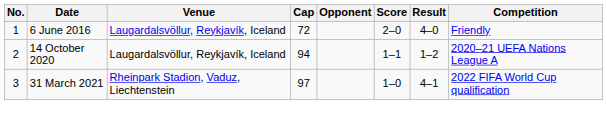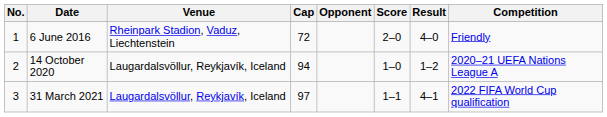 <table class="wikitable sortable">
 <tr>
 <th scope="col">No.</th>
 <th scope="col">Date</th>
 <th scope="col">Venue</th>
 <th scope="col">Cap</th>
 <th scope="col">Opponent</th>
 <th scope="col">Score</th>
 <th scope="col">Result</th>
 <th scope="col">Competition</th>
 </tr>
 <tr>
 <td align="center">1</td>
 <td>6 June 2016</td>
-<td><a href='#'>Laugardalsvöllur</a>, <a href='#'>Reykjavík</a>, Iceland</td>
+<td><a href='#'>Rheinpark Stadion</a>, <a href='#'>Vaduz</a>, Liechtenstein</td>
 <td align="center">72</td>
 <td></td>
 <td align="center">2–0</td>
 <td align="center">4–0</td>
 <td><a href='#'>Friendly</a></td>
 </tr>
 <tr>
 <td align="center">2</td>
 <td>14 October 2020</td>
 <td>Laugardalsvöllur, Reykjavík, Iceland</td>
 <td align="center">94</td>
 <td></td>
-<td align="center">1–1</td>
+<td align="center">1–0</td>
 <td align="center">1–2</td>
 <td><a href='#'>2020–21 UEFA Nations League A</a></td>
 </tr>
 <tr>
 <td align="center">3</td>
 <td>31 March 2021</td>
-<td><a href='#'>Rheinpark Stadion</a>, <a href='#'>Vaduz</a>, Liechtenstein</td>
+<td><a href='#'>Laugardalsvöllur</a>, <a href='#'>Reykjavík</a>, Iceland</td>
 <td align="center">97</td>
 <td></td>
-<td align="center">1–0</td>
+<td align="center">1–1</td>
 <td align="center">4–1</td>
 <td><a href='#'>2022 FIFA World Cup qualification</a></td>
 </tr>
 </table>
